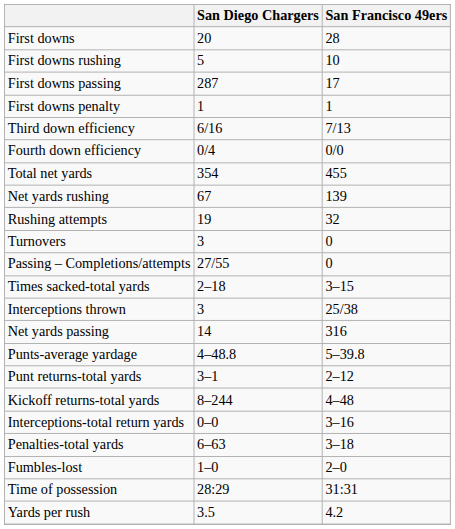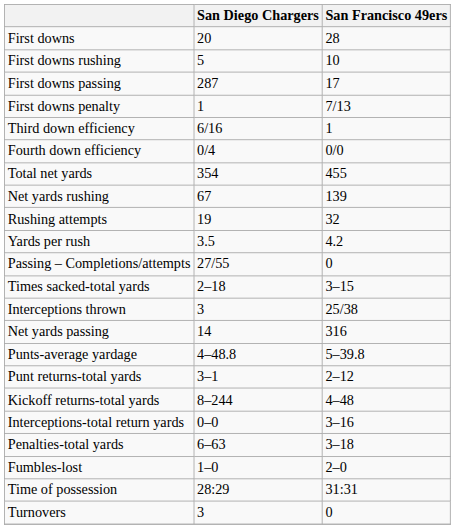 <table class="wikitable">
 <tr>
 <th></th>
 <th><strong>San Diego Chargers</strong></th>
 <th><strong>San Francisco 49ers</strong></th>
 </tr>
 <tr>
 <td>First downs</td>
 <td>20</td>
 <td>28</td>
 </tr>
 <tr>
 <td>First downs rushing</td>
 <td>5</td>
 <td>10</td>
 </tr>
 <tr>
 <td>First downs passing</td>
 <td>287</td>
 <td>17</td>
 </tr>
 <tr>
 <td>First downs penalty</td>
 <td>1</td>
-<td>1</td>
+<td>7/13</td>
 </tr>
 <tr>
 <td>Third down efficiency</td>
 <td>6/16</td>
-<td>7/13</td>
+<td>1</td>
 </tr>
 <tr>
 <td>Fourth down efficiency</td>
 <td>0/4</td>
 <td>0/0</td>
 </tr>
 <tr>
 <td>Total net yards</td>
 <td>354</td>
 <td>455</td>
 </tr>
 <tr>
 <td>Net yards rushing</td>
 <td>67</td>
 <td>139</td>
 </tr>
 <tr>
 <td>Rushing attempts</td>
 <td>19</td>
 <td>32</td>
 </tr>
 <tr>
-<td>Turnovers</td>
-<td>3</td>
-<td>0</td>
+<td>Yards per rush</td>
+<td>3.5</td>
+<td>4.2</td>
 </tr>
 <tr>
 <td>Passing – Completions/attempts</td>
 <td>27/55</td>
 <td>0</td>
 </tr>
 <tr>
 <td>Times sacked-total yards</td>
 <td>2–18</td>
 <td>3–15</td>
 </tr>
 <tr>
 <td>Interceptions thrown</td>
 <td>3</td>
 <td>25/38</td>
 </tr>
 <tr>
 <td>Net yards passing</td>
 <td>14</td>
 <td>316</td>
 </tr>
 <tr>
 <td>Punts-average yardage</td>
 <td>4–48.8</td>
 <td>5–39.8</td>
 </tr>
 <tr>
 <td>Punt returns-total yards</td>
 <td>3–1</td>
 <td>2–12</td>
 </tr>
 <tr>
 <td>Kickoff returns-total yards</td>
 <td>8–244</td>
 <td>4–48</td>
 </tr>
 <tr>
 <td>Interceptions-total return yards</td>
 <td>0–0</td>
 <td>3–16</td>
 </tr>
 <tr>
 <td>Penalties-total yards</td>
 <td>6–63</td>
 <td>3–18</td>
 </tr>
 <tr>
 <td>Fumbles-lost</td>
 <td>1–0</td>
 <td>2–0</td>
 </tr>
 <tr>
 <td>Time of possession</td>
 <td>28:29</td>
 <td>31:31</td>
 </tr>
 <tr>
-<td>Yards per rush</td>
-<td>3.5</td>
-<td>4.2</td>
+<td>Turnovers</td>
+<td>3</td>
+<td>0</td>
 </tr>
 <tr>
 </tr>
 </table>
